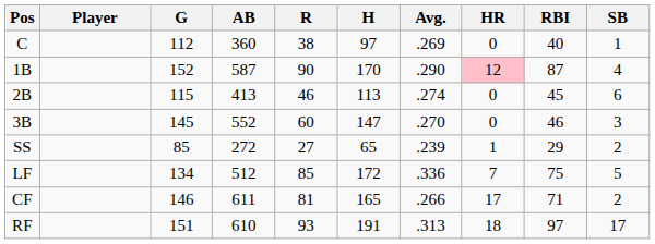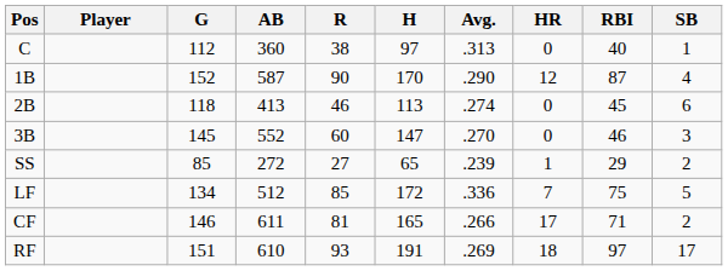 <table class="wikitable sortable">
 <tr>
 <th bgcolor="#DDDDFF" width="5%">Pos</th>
 <th bgcolor="#DDDDFF" width="16%">Player</th>
 <th bgcolor="#DDDDFF" width="9%">G</th>
 <th bgcolor="#DDDDFF" width="9%">AB</th>
 <th bgcolor="#DDDDFF" width="9%">R</th>
 <th bgcolor="#DDDDFF" width="9%">H</th>
 <th bgcolor="#DDDDFF" width="9%">Avg.</th>
 <th bgcolor="#DDDDFF" width="9%">HR</th>
 <th bgcolor="#DDDDFF" width="9%">RBI</th>
 <th bgcolor="#DDDDFF" width="9%">SB</th>
 </tr>
 <tr align="center">
 <td>C</td>
 <td></td>
 <td>112</td>
 <td>360</td>
 <td>38</td>
 <td>97</td>
-<td>.269</td>
+<td>.313</td>
 <td>0</td>
 <td>40</td>
 <td>1</td>
 </tr>
 <tr align="center">
 <td>1B</td>
 <td></td>
 <td>152</td>
 <td>587</td>
 <td>90</td>
 <td>170</td>
 <td>.290</td>
-<td style="background: pink;">12</td>
+<td>12</td>
 <td>87</td>
 <td>4</td>
 </tr>
 <tr align="center">
 <td>2B</td>
 <td></td>
-<td>115</td>
+<td>118</td>
 <td>413</td>
 <td>46</td>
 <td>113</td>
 <td>.274</td>
 <td>0</td>
 <td>45</td>
 <td>6</td>
 </tr>
 <tr align="center">
 <td>3B</td>
 <td></td>
 <td>145</td>
 <td>552</td>
 <td>60</td>
 <td>147</td>
 <td>.270</td>
 <td>0</td>
 <td>46</td>
 <td>3</td>
 </tr>
 <tr align="center">
 <td>SS</td>
 <td></td>
 <td>85</td>
 <td>272</td>
 <td>27</td>
 <td>65</td>
 <td>.239</td>
 <td>1</td>
 <td>29</td>
 <td>2</td>
 </tr>
 <tr align="center">
 <td>LF</td>
 <td></td>
 <td>134</td>
 <td>512</td>
 <td>85</td>
 <td>172</td>
 <td>.336</td>
 <td>7</td>
 <td>75</td>
 <td>5</td>
 </tr>
 <tr align="center">
 <td>CF</td>
 <td></td>
 <td>146</td>
 <td>611</td>
 <td>81</td>
 <td>165</td>
 <td>.266</td>
 <td>17</td>
 <td>71</td>
 <td>2</td>
 </tr>
 <tr align="center">
 <td>RF</td>
 <td></td>
 <td>151</td>
 <td>610</td>
 <td>93</td>
 <td>191</td>
-<td>.313</td>
+<td>.269</td>
 <td>18</td>
 <td>97</td>
 <td>17</td>
 </tr>
 </table>
